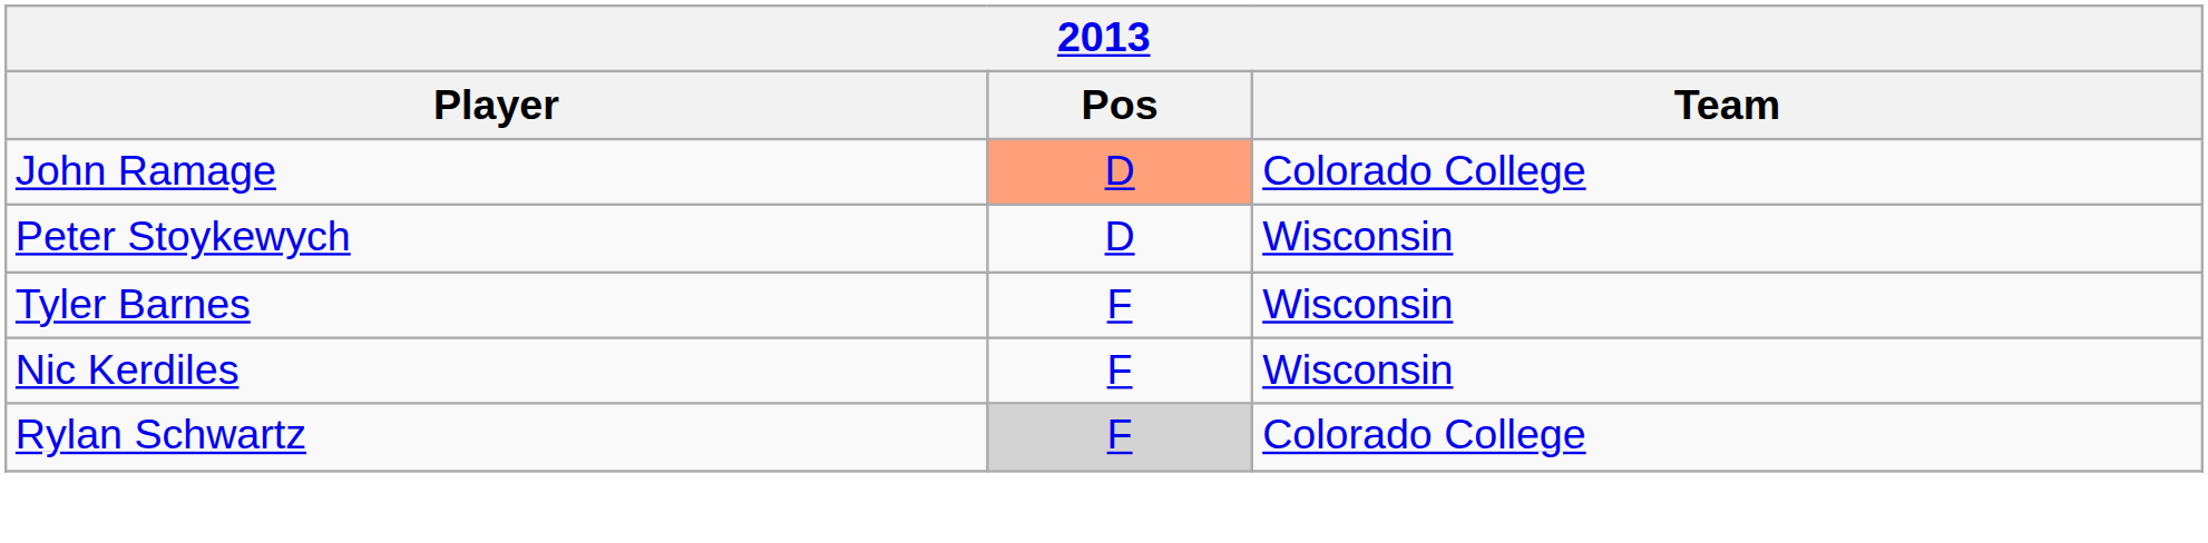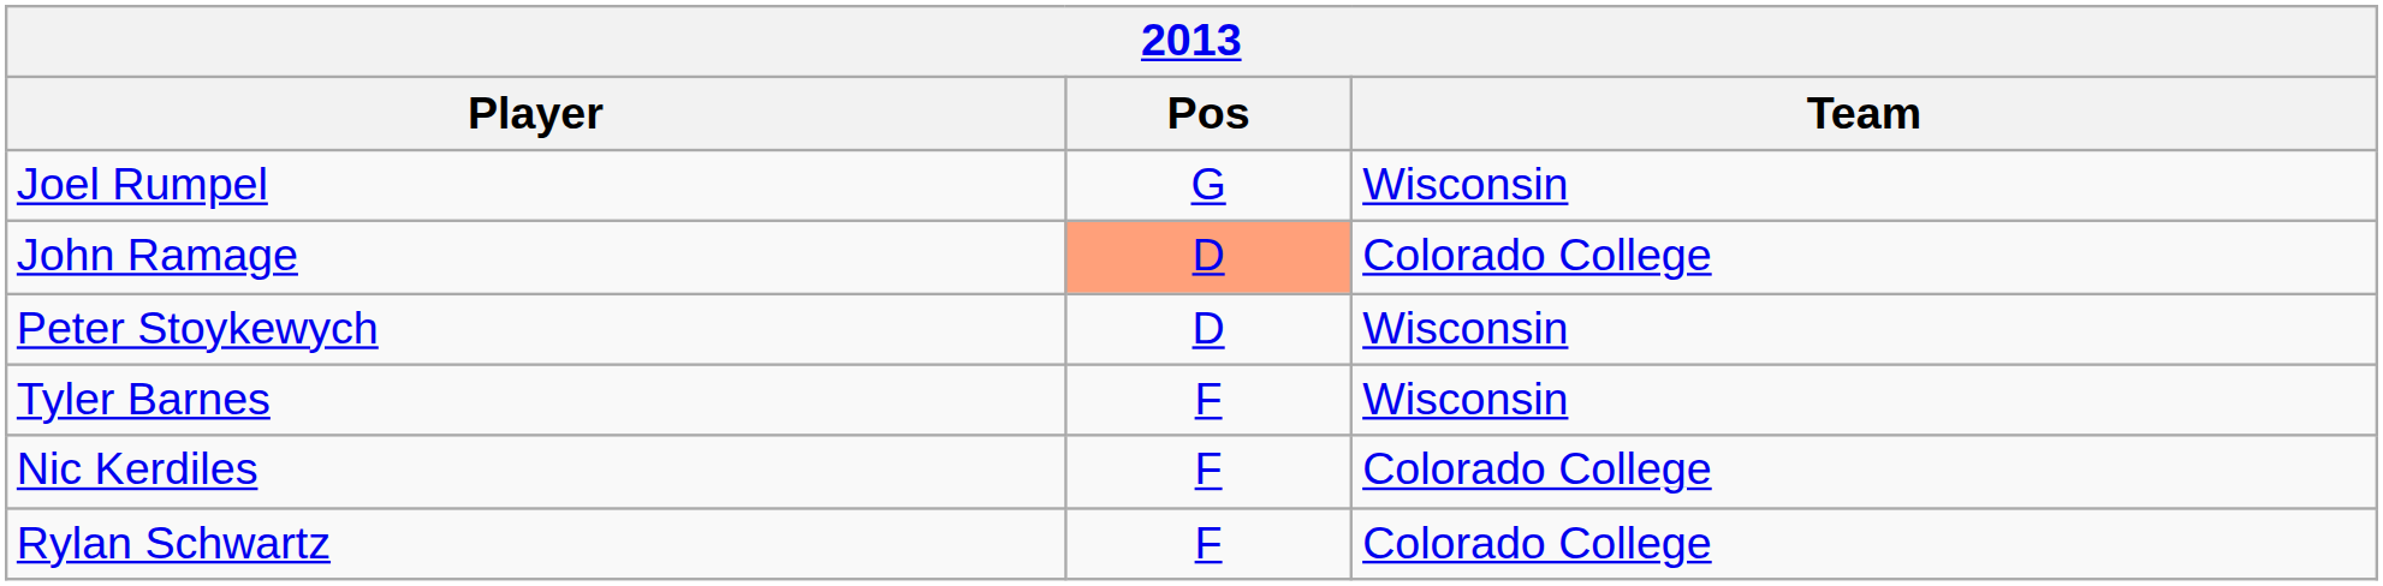 <table class="wikitable" width=95%>
 <tr>
 <th colspan=3><a href='#'>2013</a></th>
 </tr>
 <tr>
 <th>Player</th>
 <th>Pos</th>
 <th>Team</th>
+</tr>
+<tr>
+<td><a href='#'>Joel Rumpel</a></td>
+<td align=center><a href='#'>G</a></td>
+<td><a href='#'>Wisconsin</a></td>
 </tr>
 <tr>
 <td><a href='#'>John Ramage</a></td>
 <td align=center style="background: lightsalmon;"><a href='#'>D</a></td>
 <td><a href='#'>Colorado College</a></td>
 </tr>
 <tr>
 <td><a href='#'>Peter Stoykewych</a></td>
 <td align=center><a href='#'>D</a></td>
 <td><a href='#'>Wisconsin</a></td>
 </tr>
 <tr>
 <td><a href='#'>Tyler Barnes</a></td>
 <td align=center><a href='#'>F</a></td>
 <td><a href='#'>Wisconsin</a></td>
 </tr>
 <tr>
 <td><a href='#'>Nic Kerdiles</a></td>
 <td align=center><a href='#'>F</a></td>
-<td><a href='#'>Wisconsin</a></td>
+<td><a href='#'>Colorado College</a></td>
 </tr>
 <tr>
 <td><a href='#'>Rylan Schwartz</a></td>
-<td align=center style="background: lightgrey;"><a href='#'>F</a></td>
+<td align=center><a href='#'>F</a></td>
 <td><a href='#'>Colorado College</a></td>
 </tr>
 </table>
